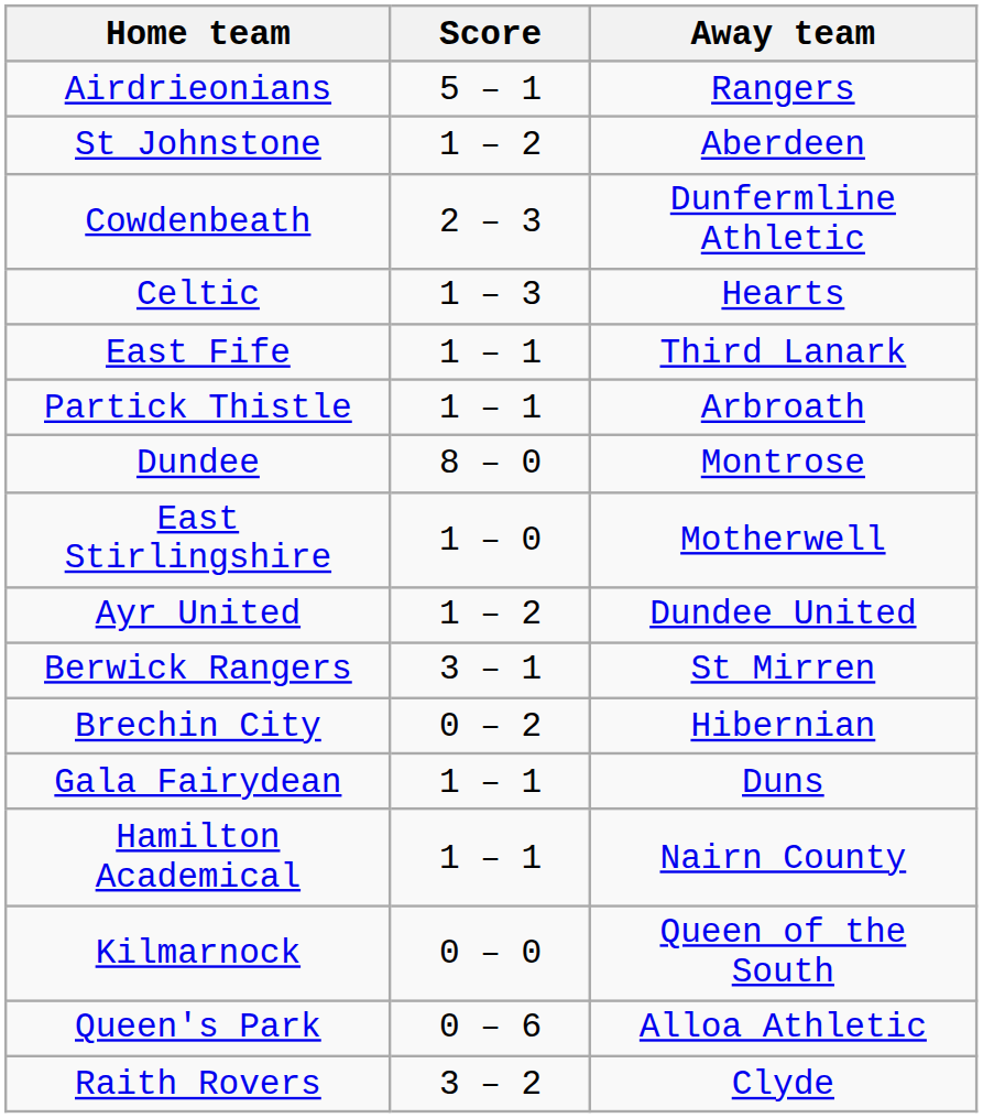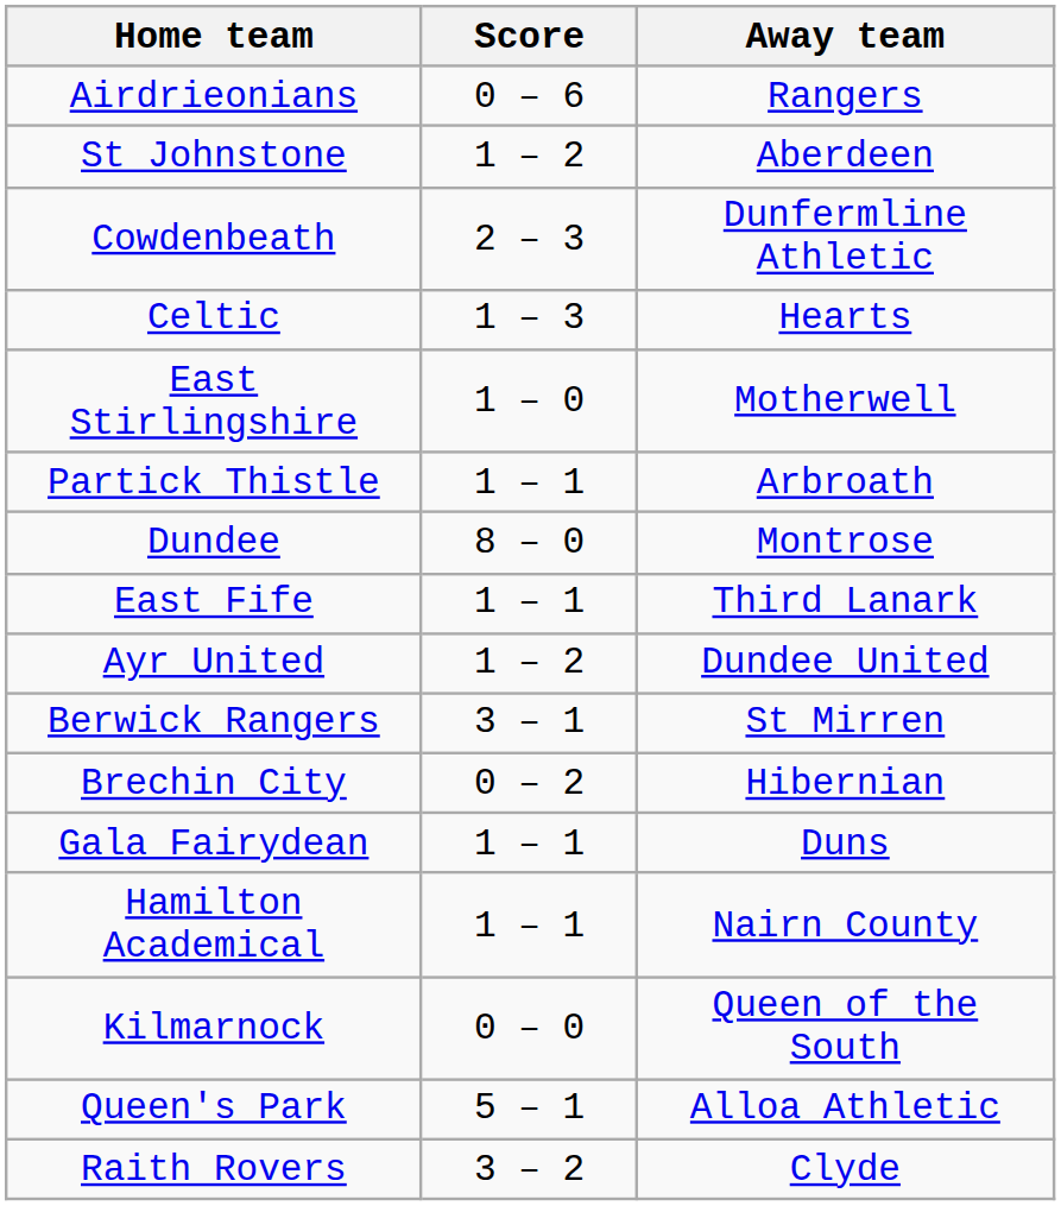 <table class="wikitable" style="text-align: center">
 <tr>
 <th width=140>Home team</th>
 <th width=70>Score</th>
 <th width=140>Away team</th>
 </tr>
 <tr>
 <td><a href='#'>Airdrieonians</a></td>
-<td>5 – 1</td>
+<td>0 – 6</td>
 <td><a href='#'>Rangers</a></td>
 </tr>
 <tr>
 <td><a href='#'>St Johnstone</a></td>
 <td>1 – 2</td>
 <td><a href='#'>Aberdeen</a></td>
 </tr>
 <tr>
 <td><a href='#'>Cowdenbeath</a></td>
 <td>2 – 3</td>
 <td><a href='#'>Dunfermline Athletic</a></td>
 </tr>
 <tr>
 <td><a href='#'>Celtic</a></td>
 <td>1 – 3</td>
 <td><a href='#'>Hearts</a></td>
 </tr>
 <tr>
-<td><a href='#'>East Fife</a></td>
-<td>1 – 1</td>
-<td><a href='#'>Third Lanark</a></td>
+<td><a href='#'>East Stirlingshire</a></td>
+<td>1 – 0</td>
+<td><a href='#'>Motherwell</a></td>
 </tr>
 <tr>
 <td><a href='#'>Partick Thistle</a></td>
 <td>1 – 1</td>
 <td><a href='#'>Arbroath</a></td>
 </tr>
 <tr>
 <td><a href='#'>Dundee</a></td>
 <td>8 – 0</td>
 <td><a href='#'>Montrose</a></td>
 </tr>
 <tr>
-<td><a href='#'>East Stirlingshire</a></td>
-<td>1 – 0</td>
-<td><a href='#'>Motherwell</a></td>
+<td><a href='#'>East Fife</a></td>
+<td>1 – 1</td>
+<td><a href='#'>Third Lanark</a></td>
 </tr>
 <tr>
 <td><a href='#'>Ayr United</a></td>
 <td>1 – 2</td>
 <td><a href='#'>Dundee United</a></td>
 </tr>
 <tr>
 <td><a href='#'>Berwick Rangers</a></td>
 <td>3 – 1</td>
 <td><a href='#'>St Mirren</a></td>
 </tr>
 <tr>
 <td><a href='#'>Brechin City</a></td>
 <td>0 – 2</td>
 <td><a href='#'>Hibernian</a></td>
 </tr>
 <tr>
 <td><a href='#'>Gala Fairydean</a></td>
 <td>1 – 1</td>
 <td><a href='#'>Duns</a></td>
 </tr>
 <tr>
 <td><a href='#'>Hamilton Academical</a></td>
 <td>1 – 1</td>
 <td><a href='#'>Nairn County</a></td>
 </tr>
 <tr>
 <td><a href='#'>Kilmarnock</a></td>
 <td>0 – 0</td>
 <td><a href='#'>Queen of the South</a></td>
 </tr>
 <tr>
 <td><a href='#'>Queen's Park</a></td>
-<td>0 – 6</td>
+<td>5 – 1</td>
 <td><a href='#'>Alloa Athletic</a></td>
 </tr>
 <tr>
 <td><a href='#'>Raith Rovers</a></td>
 <td>3 – 2</td>
 <td><a href='#'>Clyde</a></td>
 </tr>
 </table>
